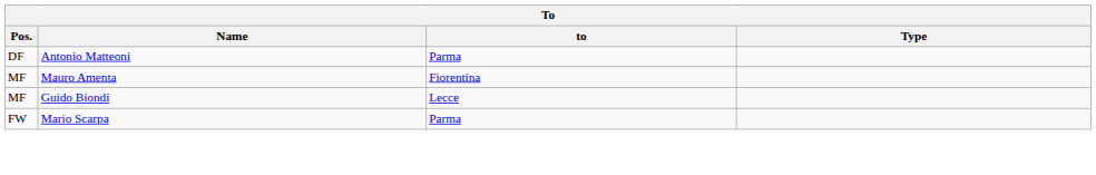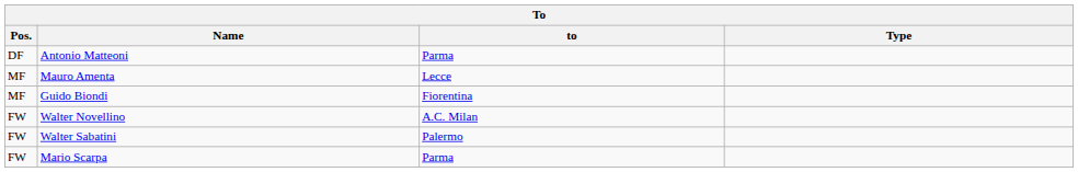 <table class="wikitable" style="font-size:90%;width:99%;">
 <tr>
 <th colspan="4">To</th>
 </tr>
 <tr>
 <th width=3%>Pos.</th>
 <th width=35%>Name</th>
 <th width=28%>to</th>
 <th width=32%>Type</th>
 </tr>
 <tr>
 <td>DF</td>
 <td><a href='#'>Antonio Matteoni</a></td>
 <td><a href='#'>Parma</a></td>
 <td></td>
 </tr>
 <tr>
 <td>MF</td>
 <td><a href='#'>Mauro Amenta</a></td>
-<td><a href='#'>Fiorentina</a></td>
+<td><a href='#'>Lecce</a></td>
 <td></td>
 </tr>
 <tr>
 <td>MF</td>
 <td><a href='#'>Guido Biondi</a></td>
-<td><a href='#'>Lecce</a></td>
+<td><a href='#'>Fiorentina</a></td>
+<td></td>
+</tr>
+<tr>
+<td>FW</td>
+<td><a href='#'>Walter Novellino</a></td>
+<td><a href='#'>A.C. Milan</a></td>
+<td></td>
+</tr>
+<tr>
+<td>FW</td>
+<td><a href='#'>Walter Sabatini</a></td>
+<td><a href='#'>Palermo</a></td>
 <td></td>
 </tr>
 <tr>
 <td>FW</td>
 <td><a href='#'>Mario Scarpa</a></td>
 <td><a href='#'>Parma</a></td>
 <td></td>
 </tr>
 </table>
